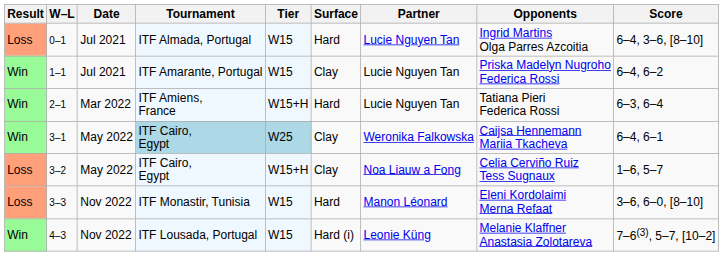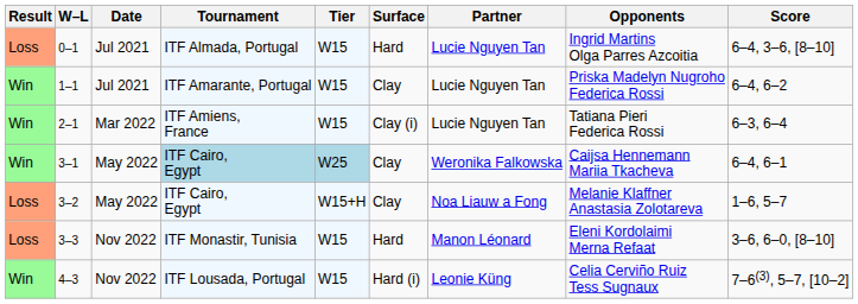 <table class="sortable wikitable">
 <tr>
 <th>Result</th>
 <th class="unsortable">W–L</th>
 <th>Date</th>
 <th>Tournament</th>
 <th>Tier</th>
 <th>Surface</th>
 <th>Partner</th>
 <th>Opponents</th>
 <th class="unsortable">Score</th>
 </tr>
 <tr>
 <td bgcolor="ffa07a">Loss</td>
 <td><small>0–1</small></td>
 <td>Jul 2021</td>
 <td style="background:#f0f8ff;">ITF Almada, Portugal</td>
 <td style="background:#f0f8ff;">W15</td>
 <td>Hard</td>
 <td> <a href='#'>Lucie Nguyen Tan</a></td>
 <td> <a href='#'>Ingrid Martins</a> <br>  Olga Parres Azcoitia</td>
 <td>6–4, 3–6, [8–10]</td>
 </tr>
 <tr>
 <td bgcolor="#98fb98">Win</td>
 <td><small>1–1</small></td>
 <td>Jul 2021</td>
 <td style="background:#f0f8ff;">ITF Amarante, Portugal</td>
 <td style="background:#f0f8ff;">W15</td>
 <td>Clay</td>
 <td> Lucie Nguyen Tan</td>
 <td> <a href='#'>Priska Madelyn Nugroho</a> <br>  <a href='#'>Federica Rossi</a></td>
 <td>6–4, 6–2</td>
 </tr>
 <tr>
 <td bgcolor="#98fb98">Win</td>
 <td><small>2–1</small></td>
 <td>Mar 2022</td>
 <td style="background:#f0f8ff;">ITF Amiens, <br>France</td>
-<td style="background:#f0f8ff;">W15+H</td>
-<td>Hard</td>
+<td style="background:#f0f8ff;">W15</td>
+<td>Clay (i)</td>
 <td> Lucie Nguyen Tan</td>
 <td> Tatiana Pieri <br>  Federica Rossi</td>
 <td>6–3, 6–4</td>
 </tr>
 <tr>
 <td bgcolor="#98fb98">Win</td>
 <td><small>3–1</small></td>
 <td>May 2022</td>
 <td style="background:lightblue">ITF Cairo, <br>Egypt</td>
 <td style="background:lightblue">W25</td>
 <td>Clay</td>
 <td> <a href='#'>Weronika Falkowska</a></td>
 <td> <a href='#'>Caijsa Hennemann</a> <br>  <a href='#'>Mariia Tkacheva</a></td>
 <td>6–4, 6–1</td>
 </tr>
 <tr>
 <td bgcolor="ffa07a">Loss</td>
 <td><small>3–2</small></td>
 <td>May 2022</td>
 <td style="background:#f0f8ff;">ITF Cairo, <br>Egypt</td>
 <td style="background:#f0f8ff;">W15+H</td>
 <td>Clay</td>
 <td> <a href='#'>Noa Liauw a Fong</a></td>
-<td> <a href='#'>Celia Cerviño Ruiz</a> <br>  <a href='#'>Tess Sugnaux</a></td>
+<td> <a href='#'>Melanie Klaffner</a> <br>  <a href='#'>Anastasia Zolotareva</a></td>
 <td>1–6, 5–7</td>
 </tr>
 <tr>
 <td bgcolor="ffa07a">Loss</td>
 <td><small>3–3</small></td>
 <td>Nov 2022</td>
 <td style="background:#f0f8ff;">ITF Monastir, Tunisia</td>
 <td style="background:#f0f8ff;">W15</td>
 <td>Hard</td>
 <td> <a href='#'>Manon Léonard</a></td>
 <td> <a href='#'>Eleni Kordolaimi</a> <br>  <a href='#'>Merna Refaat</a></td>
 <td>3–6, 6–0, [8–10]</td>
 </tr>
 <tr>
 <td bgcolor="#98fb98">Win</td>
 <td><small>4–3</small></td>
 <td>Nov 2022</td>
 <td style="background:#f0f8ff;">ITF Lousada, Portugal</td>
 <td style="background:#f0f8ff;">W15</td>
 <td>Hard (i)</td>
 <td> <a href='#'>Leonie Küng</a></td>
-<td> <a href='#'>Melanie Klaffner</a> <br>  <a href='#'>Anastasia Zolotareva</a></td>
+<td> <a href='#'>Celia Cerviño Ruiz</a> <br>  <a href='#'>Tess Sugnaux</a></td>
 <td>7–6<sup>(3)</sup>, 5–7, [10–2]</td>
 </tr>
 </table>
